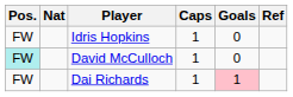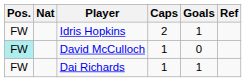 <table class="wikitable"  style="text-align:center; border:1px #aaa solid;">
 <tr>
 <th>Pos.</th>
 <th>Nat</th>
 <th>Player</th>
 <th>Caps</th>
 <th>Goals</th>
 <th>Ref</th>
 </tr>
 <tr>
 <td>FW</td>
 <td></td>
 <td style="text-align:left;"><a href='#'>Idris Hopkins</a></td>
+<td>2</td>
 <td>1</td>
-<td>0</td>
 <td></td>
 </tr>
 <tr>
 <td style="background: paleturquoise;">FW</td>
 <td></td>
 <td style="text-align:left;"><a href='#'>David McCulloch</a></td>
 <td>1</td>
 <td>0</td>
 <td></td>
 </tr>
 <tr>
 <td>FW</td>
 <td></td>
 <td style="text-align:left;"><a href='#'>Dai Richards</a></td>
 <td>1</td>
-<td style="background: pink;">1</td>
+<td>1</td>
 <td></td>
 </tr>
 </table>
